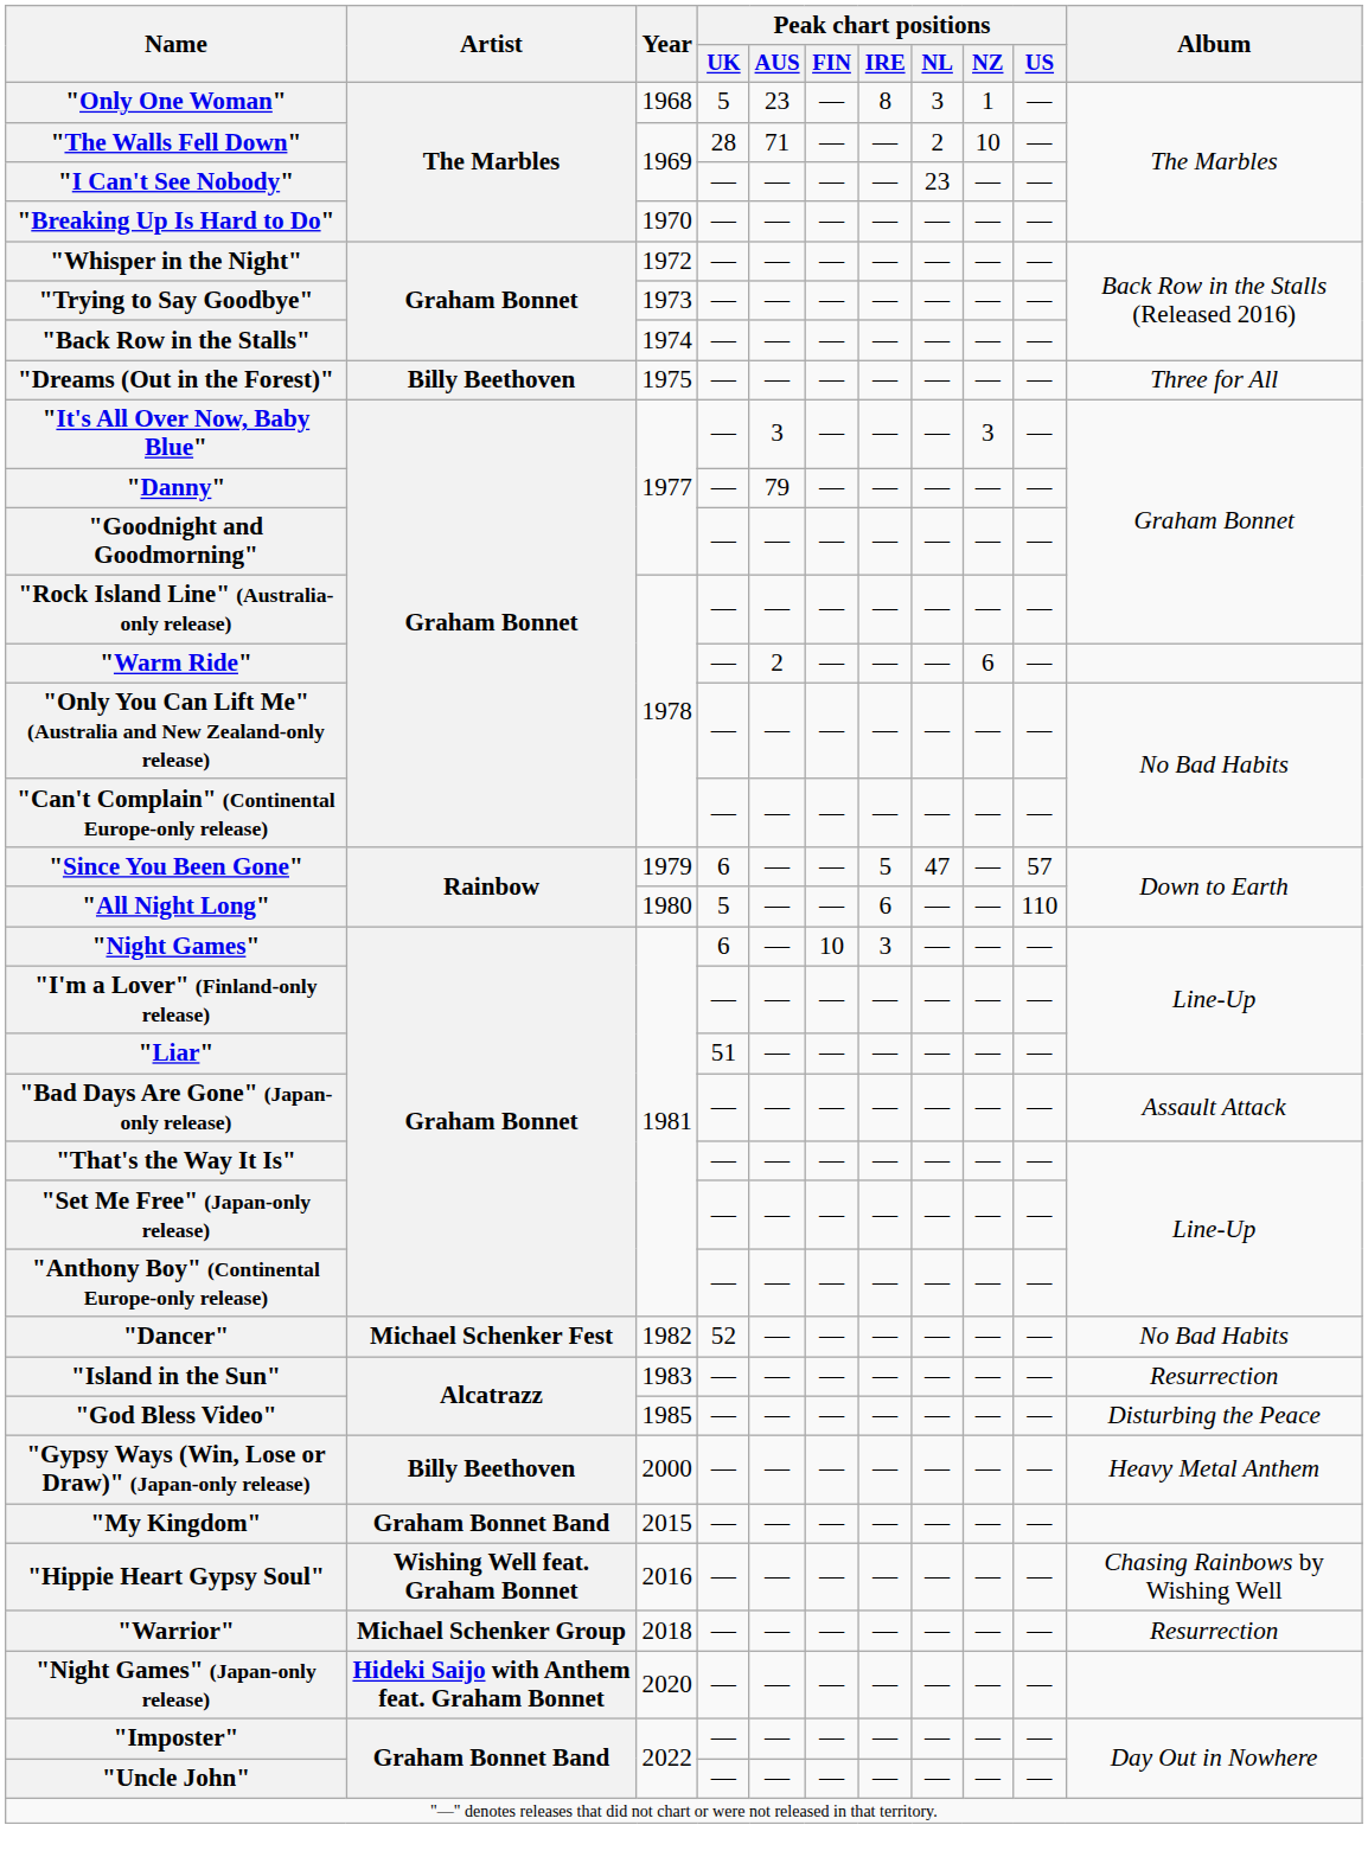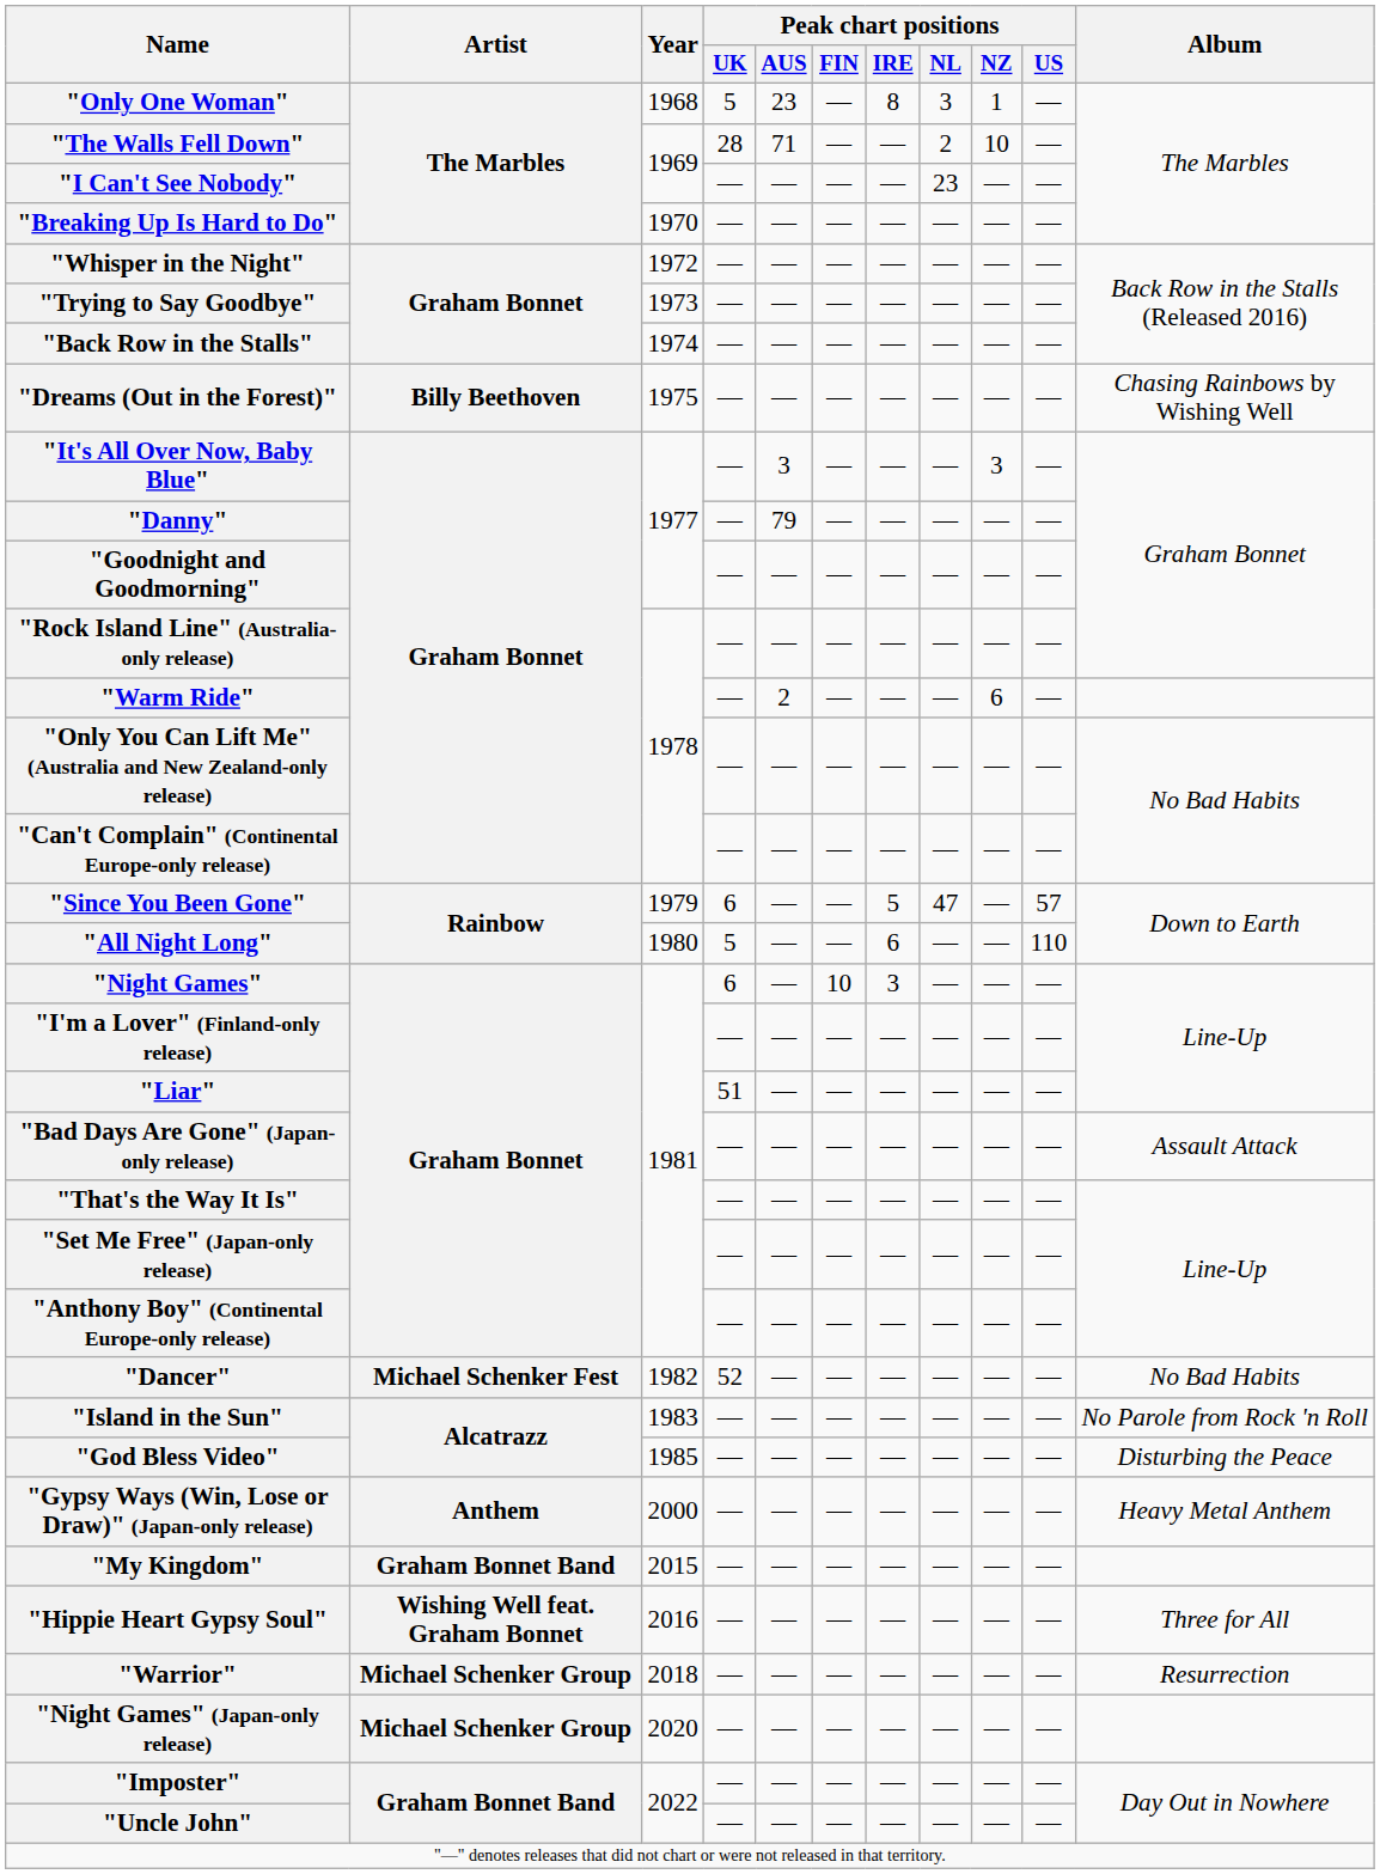 <table class="wikitable plainrowheaders" style="text-align:center;" border="1">
 <tr>
 <th rowspan="2" style="width:17em;">Name</th>
 <th rowspan="2" style="width:15em;">Artist</th>
 <th rowspan="2" style="width:2em;">Year</th>
 <th colspan="7">Peak chart positions</th>
 <th rowspan="2" style="width:15em;">Album</th>
 </tr>
 <tr>
 <th scope="col" style="width:2em;font-size:90%;"><a href='#'>UK</a><br></th>
 <th scope="col" style="width:2em;font-size:90%;"><a href='#'>AUS</a><br></th>
 <th scope="col" style="width:2em;font-size:90%;"><a href='#'>FIN</a><br></th>
 <th scope="col" style="width:2em;font-size:90%;"><a href='#'>IRE</a><br></th>
 <th scope="col" style="width:2em;font-size:90%;"><a href='#'>NL</a><br></th>
 <th scope="col" style="width:2em;font-size:90%;"><a href='#'>NZ</a><br></th>
 <th scope="col" style="width:2em;font-size:90%;"><a href='#'>US</a><br></th>
 </tr>
 <tr>
 <th scope="row">"<a href='#'>Only One Woman</a>"</th>
 <th scope="row" rowspan="4">The Marbles</th>
 <td>1968</td>
 <td>5</td>
 <td>23</td>
 <td>—</td>
 <td>8</td>
 <td>3</td>
 <td>1</td>
 <td>—</td>
 <td rowspan="4"><em>The Marbles</em></td>
 </tr>
 <tr>
 <th scope="row">"<a href='#'>The Walls Fell Down</a>"</th>
 <td rowspan="2">1969</td>
 <td>28</td>
 <td>71</td>
 <td>—</td>
 <td>—</td>
 <td>2</td>
 <td>10</td>
 <td>—</td>
 </tr>
 <tr>
 <th scope="row">"<a href='#'>I Can't See Nobody</a>"</th>
 <td>—</td>
 <td>—</td>
 <td>—</td>
 <td>—</td>
 <td>23</td>
 <td>—</td>
 <td>—</td>
 </tr>
 <tr>
 <th scope="row">"<a href='#'>Breaking Up Is Hard to Do</a>"</th>
 <td>1970</td>
 <td>—</td>
 <td>—</td>
 <td>—</td>
 <td>—</td>
 <td>—</td>
 <td>—</td>
 <td>—</td>
 </tr>
 <tr>
 <th scope="row">"Whisper in the Night"</th>
 <th scope="row" rowspan="3">Graham Bonnet</th>
 <td>1972</td>
 <td>—</td>
 <td>—</td>
 <td>—</td>
 <td>—</td>
 <td>—</td>
 <td>—</td>
 <td>—</td>
 <td rowspan="3"><em>Back Row in the Stalls</em> (Released 2016)</td>
 </tr>
 <tr>
 <th scope="row">"Trying to Say Goodbye"</th>
 <td>1973</td>
 <td>—</td>
 <td>—</td>
 <td>—</td>
 <td>—</td>
 <td>—</td>
 <td>—</td>
 <td>—</td>
 </tr>
 <tr>
 <th scope="row">"Back Row in the Stalls"</th>
 <td>1974</td>
 <td>—</td>
 <td>—</td>
 <td>—</td>
 <td>—</td>
 <td>—</td>
 <td>—</td>
 <td>—</td>
 </tr>
 <tr>
 <th scope="row">"Dreams (Out in the Forest)"</th>
 <th scope="row">Billy Beethoven</th>
 <td>1975</td>
 <td>—</td>
 <td>—</td>
 <td>—</td>
 <td>—</td>
 <td>—</td>
 <td>—</td>
 <td>—</td>
-<td><em>Three for All</em></td>
+<td><em>Chasing Rainbows</em> by Wishing Well</td>
 </tr>
 <tr>
 <th scope="row">"<a href='#'>It's All Over Now, Baby Blue</a>"</th>
 <th scope="row" rowspan="7">Graham Bonnet</th>
 <td rowspan="3">1977</td>
 <td>—</td>
 <td>3</td>
 <td>—</td>
 <td>—</td>
 <td>—</td>
 <td>3</td>
 <td>—</td>
 <td rowspan="4"><em>Graham Bonnet</em></td>
 </tr>
 <tr>
 <th scope="row">"<a href='#'>Danny</a>"</th>
 <td>—</td>
 <td>79</td>
 <td>—</td>
 <td>—</td>
 <td>—</td>
 <td>—</td>
 <td>—</td>
 </tr>
 <tr>
 <th scope="row">"Goodnight and Goodmorning"</th>
 <td>—</td>
 <td>—</td>
 <td>—</td>
 <td>—</td>
 <td>—</td>
 <td>—</td>
 <td>—</td>
 </tr>
 <tr>
 <th scope="row">"Rock Island Line" <small>(Australia-only release)</small></th>
 <td rowspan="4">1978</td>
 <td>—</td>
 <td>—</td>
 <td>—</td>
 <td>—</td>
 <td>—</td>
 <td>—</td>
 <td>—</td>
 </tr>
 <tr>
 <th scope="row">"<a href='#'>Warm Ride</a>"</th>
 <td>—</td>
 <td>2</td>
 <td>—</td>
 <td>—</td>
 <td>—</td>
 <td>6</td>
 <td>—</td>
 <td></td>
 </tr>
 <tr>
 <th scope="row">"Only You Can Lift Me" <small>(Australia and New Zealand-only release)</small></th>
 <td>—</td>
 <td>—</td>
 <td>—</td>
 <td>—</td>
 <td>—</td>
 <td>—</td>
 <td>—</td>
 <td rowspan="2"><em>No Bad Habits</em></td>
 </tr>
 <tr>
 <th scope="row">"Can't Complain" <small>(Continental Europe-only release)</small></th>
 <td>—</td>
 <td>—</td>
 <td>—</td>
 <td>—</td>
 <td>—</td>
 <td>—</td>
 <td>—</td>
 </tr>
 <tr>
 <th scope="row">"<a href='#'>Since You Been Gone</a>"</th>
 <th scope="row" rowspan="2">Rainbow</th>
 <td>1979</td>
 <td>6</td>
 <td>—</td>
 <td>—</td>
 <td>5</td>
 <td>47</td>
 <td>—</td>
 <td>57</td>
 <td rowspan="2"><em>Down to Earth</em></td>
 </tr>
 <tr>
 <th scope="row">"<a href='#'>All Night Long</a>"</th>
 <td>1980</td>
 <td>5</td>
 <td>—</td>
 <td>—</td>
 <td>6</td>
 <td>—</td>
 <td>—</td>
 <td>110</td>
 </tr>
 <tr>
 <th scope="row">"<a href='#'>Night Games</a>"</th>
 <th rowspan="7" scope="row">Graham Bonnet</th>
 <td rowspan="7">1981</td>
 <td>6</td>
 <td>—</td>
 <td>10</td>
 <td>3</td>
 <td>—</td>
 <td>—</td>
 <td>—</td>
 <td rowspan="3"><em>Line-Up</em></td>
 </tr>
 <tr>
 <th scope="row">"I'm a Lover" <small>(Finland-only release)</small></th>
 <td>—</td>
 <td>—</td>
 <td>—</td>
 <td>—</td>
 <td>—</td>
 <td>—</td>
 <td>—</td>
 </tr>
 <tr>
 <th scope="row">"<a href='#'>Liar</a>"</th>
 <td>51</td>
 <td>—</td>
 <td>—</td>
 <td>—</td>
 <td>—</td>
 <td>—</td>
 <td>—</td>
 </tr>
 <tr>
 <th scope="row">"Bad Days Are Gone" <small>(Japan-only release)</small></th>
 <td>—</td>
 <td>—</td>
 <td>—</td>
 <td>—</td>
 <td>—</td>
 <td>—</td>
 <td>—</td>
 <td><em>Assault Attack</em></td>
 </tr>
 <tr>
 <th scope="row">"That's the Way It Is"</th>
 <td>—</td>
 <td>—</td>
 <td>—</td>
 <td>—</td>
 <td>—</td>
 <td>—</td>
 <td>—</td>
 <td rowspan="3"><em>Line-Up</em></td>
 </tr>
 <tr>
 <th scope="row">"Set Me Free" <small>(Japan-only release)</small></th>
 <td>—</td>
 <td>—</td>
 <td>—</td>
 <td>—</td>
 <td>—</td>
 <td>—</td>
 <td>—</td>
 </tr>
 <tr>
 <th scope="row">"Anthony Boy" <small>(Continental Europe-only release)</small></th>
 <td>—</td>
 <td>—</td>
 <td>—</td>
 <td>—</td>
 <td>—</td>
 <td>—</td>
 <td>—</td>
 </tr>
 <tr>
 <th scope="row">"Dancer"</th>
 <th scope="row">Michael Schenker Fest</th>
 <td>1982</td>
 <td>52</td>
 <td>—</td>
 <td>—</td>
 <td>—</td>
 <td>—</td>
 <td>—</td>
 <td>—</td>
 <td><em>No Bad Habits</em></td>
 </tr>
 <tr>
 <th scope="row">"Island in the Sun"</th>
 <th rowspan="2" scope="row">Alcatrazz</th>
 <td>1983</td>
 <td>—</td>
 <td>—</td>
 <td>—</td>
 <td>—</td>
 <td>—</td>
 <td>—</td>
 <td>—</td>
-<td><em>Resurrection</em></td>
+<td><em>No Parole from Rock 'n Roll</em></td>
 </tr>
 <tr>
 <th scope="row">"God Bless Video"</th>
 <td>1985</td>
 <td>—</td>
 <td>—</td>
 <td>—</td>
 <td>—</td>
 <td>—</td>
 <td>—</td>
 <td>—</td>
 <td><em>Disturbing the Peace</em></td>
 </tr>
 <tr>
 <th scope="row">"Gypsy Ways (Win, Lose or Draw)" <small>(Japan-only release)</small></th>
-<th scope="row">Billy Beethoven</th>
+<th scope="row">Anthem</th>
 <td>2000</td>
 <td>—</td>
 <td>—</td>
 <td>—</td>
 <td>—</td>
 <td>—</td>
 <td>—</td>
 <td>—</td>
 <td><em>Heavy Metal Anthem</em></td>
 </tr>
 <tr>
 <th scope="row">"My Kingdom"</th>
 <th scope="row">Graham Bonnet Band</th>
 <td>2015</td>
 <td>—</td>
 <td>—</td>
 <td>—</td>
 <td>—</td>
 <td>—</td>
 <td>—</td>
 <td>—</td>
 <td></td>
 </tr>
 <tr>
 <th scope="row">"Hippie Heart Gypsy Soul"</th>
 <th scope="row">Wishing Well feat. Graham Bonnet</th>
 <td>2016</td>
 <td>—</td>
 <td>—</td>
 <td>—</td>
 <td>—</td>
 <td>—</td>
 <td>—</td>
 <td>—</td>
-<td><em>Chasing Rainbows</em> by Wishing Well</td>
+<td><em>Three for All</em></td>
 </tr>
 <tr>
 <th scope="row">"Warrior"</th>
 <th scope="row">Michael Schenker Group</th>
 <td>2018</td>
 <td>—</td>
 <td>—</td>
 <td>—</td>
 <td>—</td>
 <td>—</td>
 <td>—</td>
 <td>—</td>
 <td><em>Resurrection</em></td>
 </tr>
 <tr>
 <th scope="row">"Night Games" <small>(Japan-only release)</small></th>
-<th scope="row"><a href='#'>Hideki Saijo</a> with Anthem feat. Graham Bonnet</th>
+<th scope="row">Michael Schenker Group</th>
 <td>2020</td>
 <td>—</td>
 <td>—</td>
 <td>—</td>
 <td>—</td>
 <td>—</td>
 <td>—</td>
 <td>—</td>
 <td><em></em></td>
 </tr>
 <tr>
 <th scope="row">"Imposter"</th>
 <th rowspan="2" scope="row">Graham Bonnet Band</th>
 <td rowspan="2">2022</td>
 <td>—</td>
 <td>—</td>
 <td>—</td>
 <td>—</td>
 <td>—</td>
 <td>—</td>
 <td>—</td>
 <td rowspan="2"><em>Day Out in Nowhere</em></td>
 </tr>
 <tr>
 <th scope="row">"Uncle John"</th>
 <td>—</td>
 <td>—</td>
 <td>—</td>
 <td>—</td>
 <td>—</td>
 <td>—</td>
 <td>—</td>
 </tr>
 <tr>
 <td colspan="11" style="font-size:8pt">"—" denotes releases that did not chart or were not released in that territory.</td>
 </tr>
 </table>
